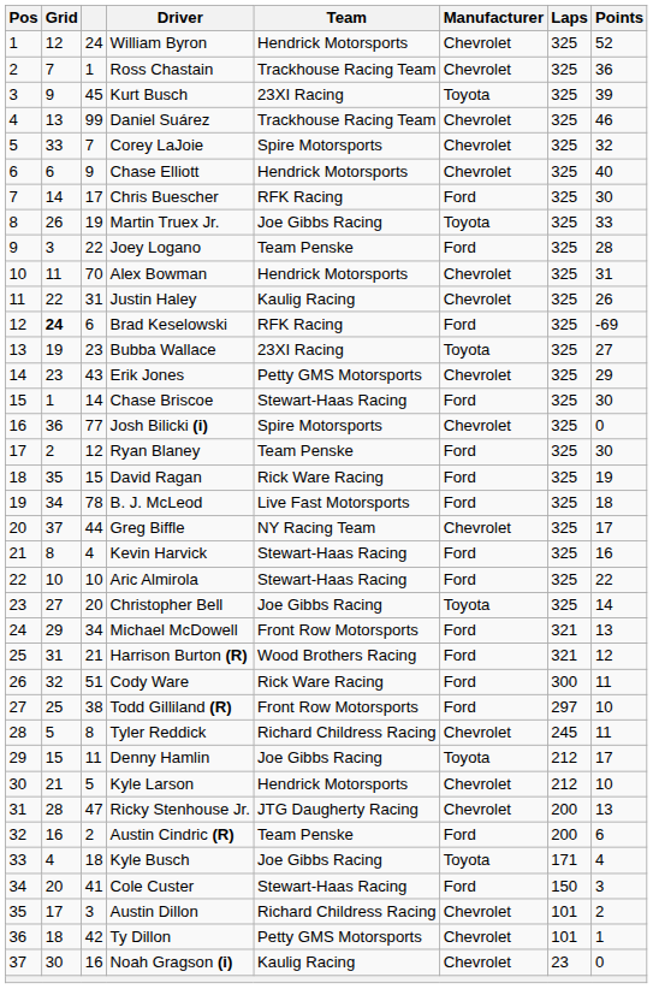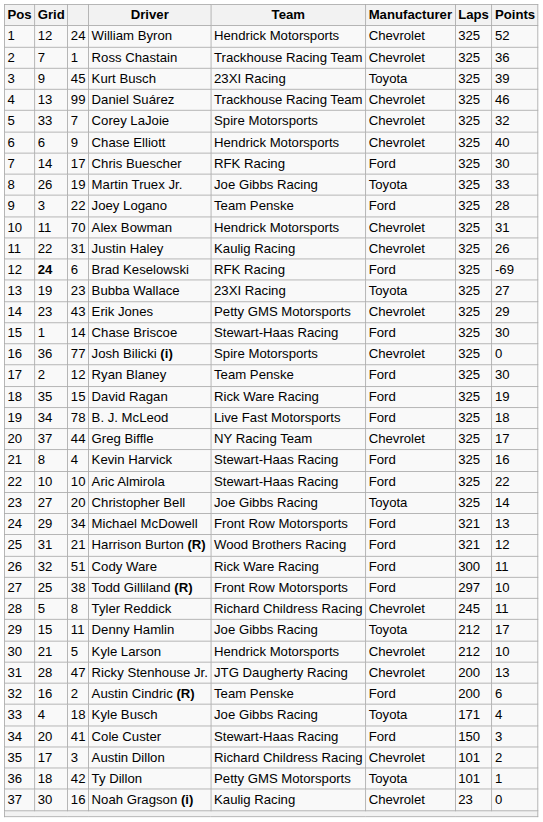 <table class="wikitable" style="font-size:98%">
 <tr>
 <th>Pos</th>
 <th>Grid</th>
 <th></th>
 <th>Driver</th>
 <th>Team</th>
 <th>Manufacturer</th>
 <th>Laps</th>
 <th>Points</th>
 </tr>
 <tr>
 <td>1</td>
 <td>12</td>
 <td>24</td>
 <td>William Byron</td>
 <td>Hendrick Motorsports</td>
 <td>Chevrolet</td>
 <td>325</td>
 <td>52</td>
 </tr>
 <tr>
 <td>2</td>
 <td>7</td>
 <td>1</td>
 <td>Ross Chastain</td>
 <td>Trackhouse Racing Team</td>
 <td>Chevrolet</td>
 <td>325</td>
 <td>36</td>
 </tr>
 <tr>
 <td>3</td>
 <td>9</td>
 <td>45</td>
 <td>Kurt Busch</td>
 <td>23XI Racing</td>
 <td>Toyota</td>
 <td>325</td>
 <td>39</td>
 </tr>
 <tr>
 <td>4</td>
 <td>13</td>
 <td>99</td>
 <td>Daniel Suárez</td>
 <td>Trackhouse Racing Team</td>
 <td>Chevrolet</td>
 <td>325</td>
 <td>46</td>
 </tr>
 <tr>
 <td>5</td>
 <td>33</td>
 <td>7</td>
 <td>Corey LaJoie</td>
 <td>Spire Motorsports</td>
 <td>Chevrolet</td>
 <td>325</td>
 <td>32</td>
 </tr>
 <tr>
 <td>6</td>
 <td>6</td>
 <td>9</td>
 <td>Chase Elliott</td>
 <td>Hendrick Motorsports</td>
 <td>Chevrolet</td>
 <td>325</td>
 <td>40</td>
 </tr>
 <tr>
 <td>7</td>
 <td>14</td>
 <td>17</td>
 <td>Chris Buescher</td>
 <td>RFK Racing</td>
 <td>Ford</td>
 <td>325</td>
 <td>30</td>
 </tr>
 <tr>
 <td>8</td>
 <td>26</td>
 <td>19</td>
 <td>Martin Truex Jr.</td>
 <td>Joe Gibbs Racing</td>
 <td>Toyota</td>
 <td>325</td>
 <td>33</td>
 </tr>
 <tr>
 <td>9</td>
 <td>3</td>
 <td>22</td>
 <td>Joey Logano</td>
 <td>Team Penske</td>
 <td>Ford</td>
 <td>325</td>
 <td>28</td>
 </tr>
 <tr>
 <td>10</td>
 <td>11</td>
 <td>70</td>
 <td>Alex Bowman</td>
 <td>Hendrick Motorsports</td>
 <td>Chevrolet</td>
 <td>325</td>
 <td>31</td>
 </tr>
 <tr>
 <td>11</td>
 <td>22</td>
 <td>31</td>
 <td>Justin Haley</td>
 <td>Kaulig Racing</td>
 <td>Chevrolet</td>
 <td>325</td>
 <td>26</td>
 </tr>
 <tr>
 <td>12</td>
 <td><strong>24</strong></td>
 <td>6</td>
 <td>Brad Keselowski</td>
 <td>RFK Racing</td>
 <td>Ford</td>
 <td>325</td>
 <td>-69</td>
 </tr>
 <tr>
 <td>13</td>
 <td>19</td>
 <td>23</td>
 <td>Bubba Wallace</td>
 <td>23XI Racing</td>
 <td>Toyota</td>
 <td>325</td>
 <td>27</td>
 </tr>
 <tr>
 <td>14</td>
 <td>23</td>
 <td>43</td>
 <td>Erik Jones</td>
 <td>Petty GMS Motorsports</td>
 <td>Chevrolet</td>
 <td>325</td>
 <td>29</td>
 </tr>
 <tr>
 <td>15</td>
 <td>1</td>
 <td>14</td>
 <td>Chase Briscoe</td>
 <td>Stewart-Haas Racing</td>
 <td>Ford</td>
 <td>325</td>
 <td>30</td>
 </tr>
 <tr>
 <td>16</td>
 <td>36</td>
 <td>77</td>
 <td>Josh Bilicki <strong>(i)</strong></td>
 <td>Spire Motorsports</td>
 <td>Chevrolet</td>
 <td>325</td>
 <td>0</td>
 </tr>
 <tr>
 <td>17</td>
 <td>2</td>
 <td>12</td>
 <td>Ryan Blaney</td>
 <td>Team Penske</td>
 <td>Ford</td>
 <td>325</td>
 <td>30</td>
 </tr>
 <tr>
 <td>18</td>
 <td>35</td>
 <td>15</td>
 <td>David Ragan</td>
 <td>Rick Ware Racing</td>
 <td>Ford</td>
 <td>325</td>
 <td>19</td>
 </tr>
 <tr>
 <td>19</td>
 <td>34</td>
 <td>78</td>
 <td>B. J. McLeod</td>
 <td>Live Fast Motorsports</td>
 <td>Ford</td>
 <td>325</td>
 <td>18</td>
 </tr>
 <tr>
 <td>20</td>
 <td>37</td>
 <td>44</td>
 <td>Greg Biffle</td>
 <td>NY Racing Team</td>
 <td>Chevrolet</td>
 <td>325</td>
 <td>17</td>
 </tr>
 <tr>
 <td>21</td>
 <td>8</td>
 <td>4</td>
 <td>Kevin Harvick</td>
 <td>Stewart-Haas Racing</td>
 <td>Ford</td>
 <td>325</td>
 <td>16</td>
 </tr>
 <tr>
 <td>22</td>
 <td>10</td>
 <td>10</td>
 <td>Aric Almirola</td>
 <td>Stewart-Haas Racing</td>
 <td>Ford</td>
 <td>325</td>
 <td>22</td>
 </tr>
 <tr>
 <td>23</td>
 <td>27</td>
 <td>20</td>
 <td>Christopher Bell </td>
 <td>Joe Gibbs Racing</td>
 <td>Toyota</td>
 <td>325</td>
 <td>14</td>
 </tr>
 <tr>
 <td>24</td>
 <td>29</td>
 <td>34</td>
 <td>Michael McDowell</td>
 <td>Front Row Motorsports</td>
 <td>Ford</td>
 <td>321</td>
 <td>13</td>
 </tr>
 <tr>
 <td>25</td>
 <td>31</td>
 <td>21</td>
 <td>Harrison Burton <strong>(R)</strong></td>
 <td>Wood Brothers Racing</td>
 <td>Ford</td>
 <td>321</td>
 <td>12</td>
 </tr>
 <tr>
 <td>26</td>
 <td>32</td>
 <td>51</td>
 <td>Cody Ware</td>
 <td>Rick Ware Racing</td>
 <td>Ford</td>
 <td>300</td>
 <td>11</td>
 </tr>
 <tr>
 <td>27</td>
 <td>25</td>
 <td>38</td>
 <td>Todd Gilliland <strong>(R)</strong></td>
 <td>Front Row Motorsports</td>
 <td>Ford</td>
 <td>297</td>
 <td>10</td>
 </tr>
 <tr>
 <td>28</td>
 <td>5</td>
 <td>8</td>
 <td>Tyler Reddick</td>
 <td>Richard Childress Racing</td>
 <td>Chevrolet</td>
 <td>245</td>
 <td>11</td>
 </tr>
 <tr>
 <td>29</td>
 <td>15</td>
 <td>11</td>
 <td>Denny Hamlin</td>
 <td>Joe Gibbs Racing</td>
 <td>Toyota</td>
 <td>212</td>
 <td>17</td>
 </tr>
 <tr>
 <td>30</td>
 <td>21</td>
 <td>5</td>
 <td>Kyle Larson</td>
 <td>Hendrick Motorsports</td>
 <td>Chevrolet</td>
 <td>212</td>
 <td>10</td>
 </tr>
 <tr>
 <td>31</td>
 <td>28</td>
 <td>47</td>
 <td>Ricky Stenhouse Jr.</td>
 <td>JTG Daugherty Racing</td>
 <td>Chevrolet</td>
 <td>200</td>
 <td>13</td>
 </tr>
 <tr>
 <td>32</td>
 <td>16</td>
 <td>2</td>
 <td>Austin Cindric <strong>(R)</strong></td>
 <td>Team Penske</td>
 <td>Ford</td>
 <td>200</td>
 <td>6</td>
 </tr>
 <tr>
 <td>33</td>
 <td>4</td>
 <td>18</td>
 <td>Kyle Busch</td>
 <td>Joe Gibbs Racing</td>
 <td>Toyota</td>
 <td>171</td>
 <td>4</td>
 </tr>
 <tr>
 <td>34</td>
 <td>20</td>
 <td>41</td>
 <td>Cole Custer</td>
 <td>Stewart-Haas Racing</td>
 <td>Ford</td>
 <td>150</td>
 <td>3</td>
 </tr>
 <tr>
 <td>35</td>
 <td>17</td>
 <td>3</td>
 <td>Austin Dillon</td>
 <td>Richard Childress Racing</td>
 <td>Chevrolet</td>
 <td>101</td>
 <td>2</td>
 </tr>
 <tr>
 <td>36</td>
 <td>18</td>
 <td>42</td>
 <td>Ty Dillon</td>
 <td>Petty GMS Motorsports</td>
-<td>Chevrolet</td>
+<td>Toyota</td>
 <td>101</td>
 <td>1</td>
 </tr>
 <tr>
 <td>37</td>
 <td>30</td>
 <td>16</td>
 <td>Noah Gragson <strong>(i)</strong></td>
 <td>Kaulig Racing</td>
 <td>Chevrolet</td>
 <td>23</td>
 <td>0</td>
 </tr>
 <tr>
 <th colspan="8"></th>
 </tr>
 </table>
